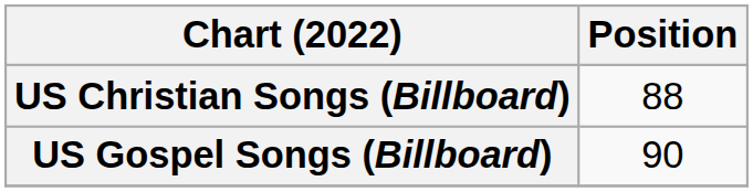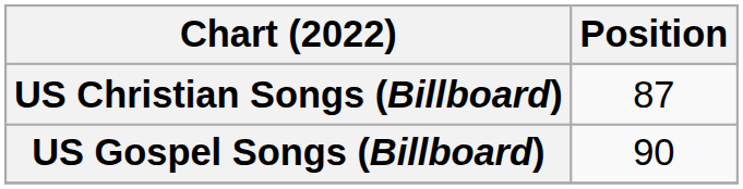 <table class="wikitable plainrowheaders" style="text-align:center">
 <tr>
 <th scope="col">Chart (2022)</th>
 <th scope="col">Position</th>
 </tr>
 <tr>
 <th scope="row">US Christian Songs (<em>Billboard</em>)</th>
-<td>88</td>
+<td>87</td>
 </tr>
 <tr>
 <th scope="row">US Gospel Songs (<em>Billboard</em>)</th>
 <td>90</td>
 </tr>
 <tr>
 </tr>
 </table>
